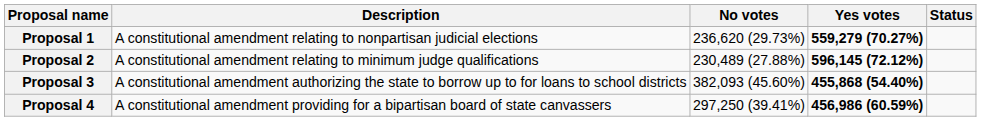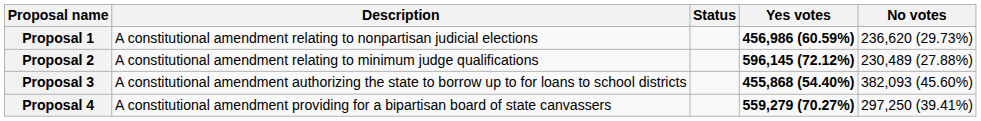 <table class="wikitable sortable plainrowheaders">
 <tr>
 <th scope="col">Proposal name</th>
 <th class="unsortable" scope="col">Description</th>
+<th scope="col">Status</th>
+<th scope="col">Yes votes</th>
 <th scope="col">No votes</th>
-<th scope="col">Yes votes</th>
-<th scope="col">Status</th>
 </tr>
 <tr>
 <th scope="row">Proposal 1</th>
 <td>A constitutional amendment relating to nonpartisan judicial elections</td>
+<td></td>
+<td><strong>456,986 (60.59%)</strong></td>
 <td>236,620 (29.73%)</td>
-<td><strong>559,279 (70.27%)</strong></td>
-<td></td>
 </tr>
 <tr>
 <th scope="row">Proposal 2</th>
 <td>A constitutional amendment relating to minimum judge qualifications</td>
+<td></td>
+<td><strong>596,145 (72.12%)</strong></td>
 <td>230,489 (27.88%)</td>
-<td><strong>596,145 (72.12%)</strong></td>
-<td></td>
 </tr>
 <tr>
 <th scope="row">Proposal 3</th>
 <td>A constitutional amendment authorizing the state to borrow up to  for loans to school districts</td>
+<td></td>
+<td><strong>455,868 (54.40%)</strong></td>
 <td>382,093 (45.60%)</td>
-<td><strong>455,868 (54.40%)</strong></td>
-<td></td>
 </tr>
 <tr>
 <th scope="row">Proposal 4</th>
 <td>A constitutional amendment providing for a bipartisan board of state canvassers</td>
+<td></td>
+<td><strong>559,279 (70.27%)</strong></td>
 <td>297,250 (39.41%)</td>
-<td><strong>456,986 (60.59%)</strong></td>
-<td></td>
 </tr>
 </table>
